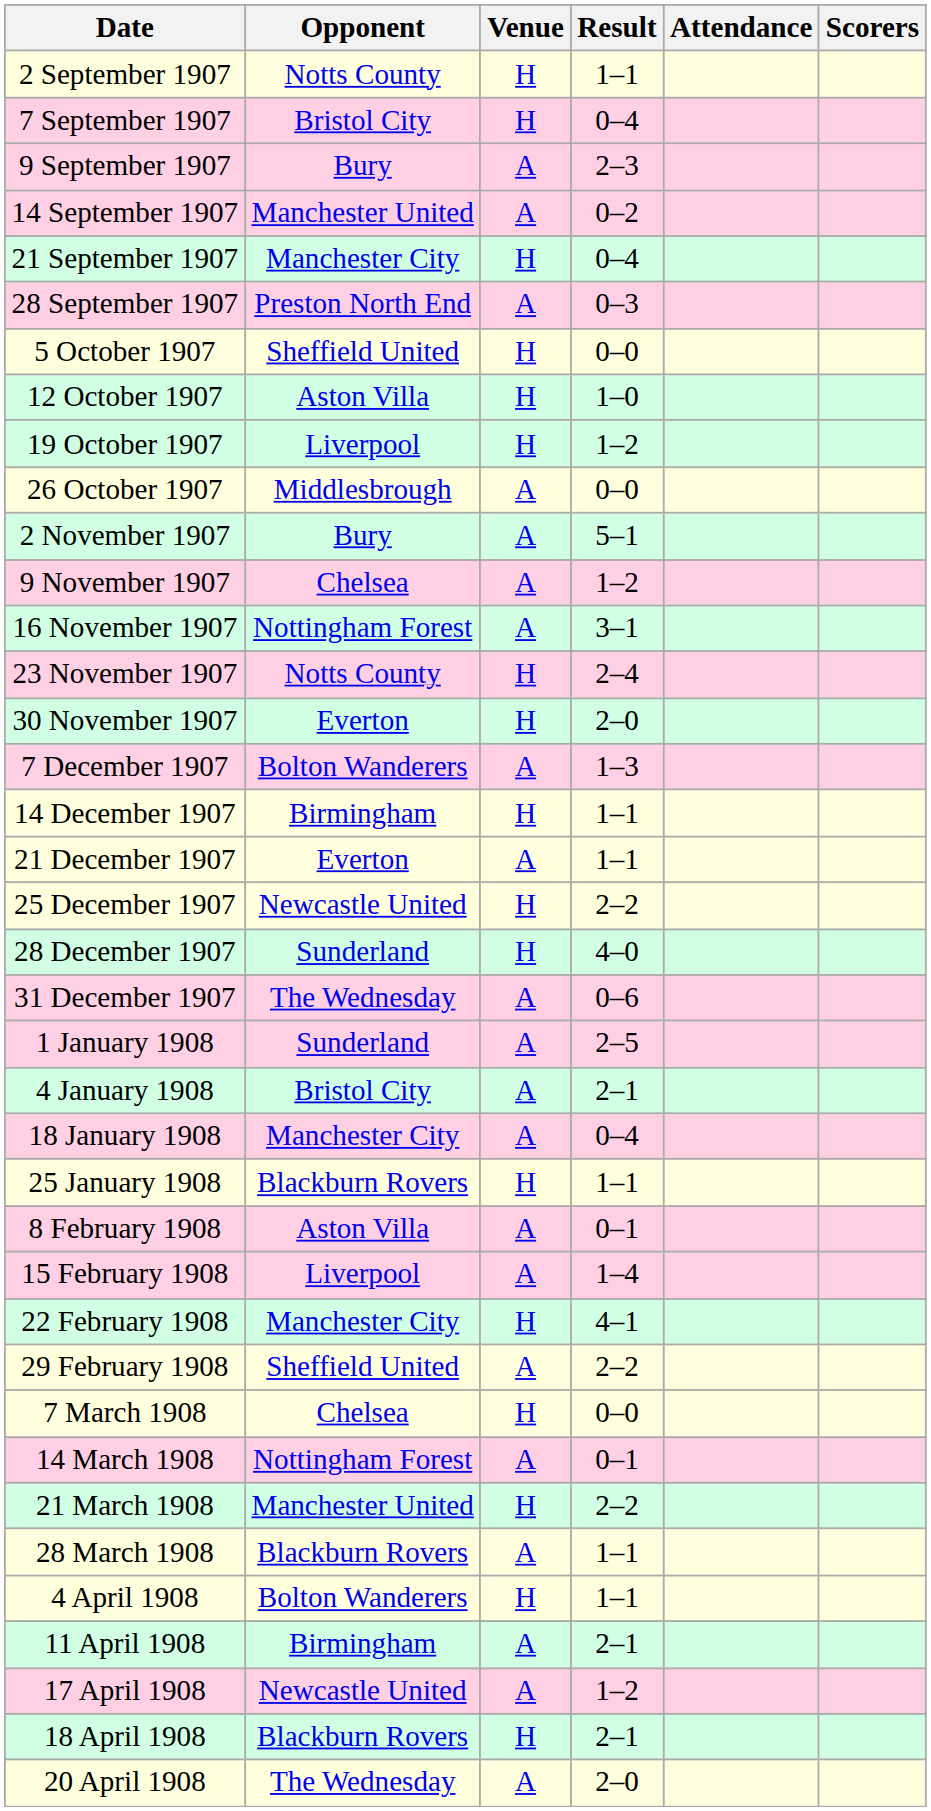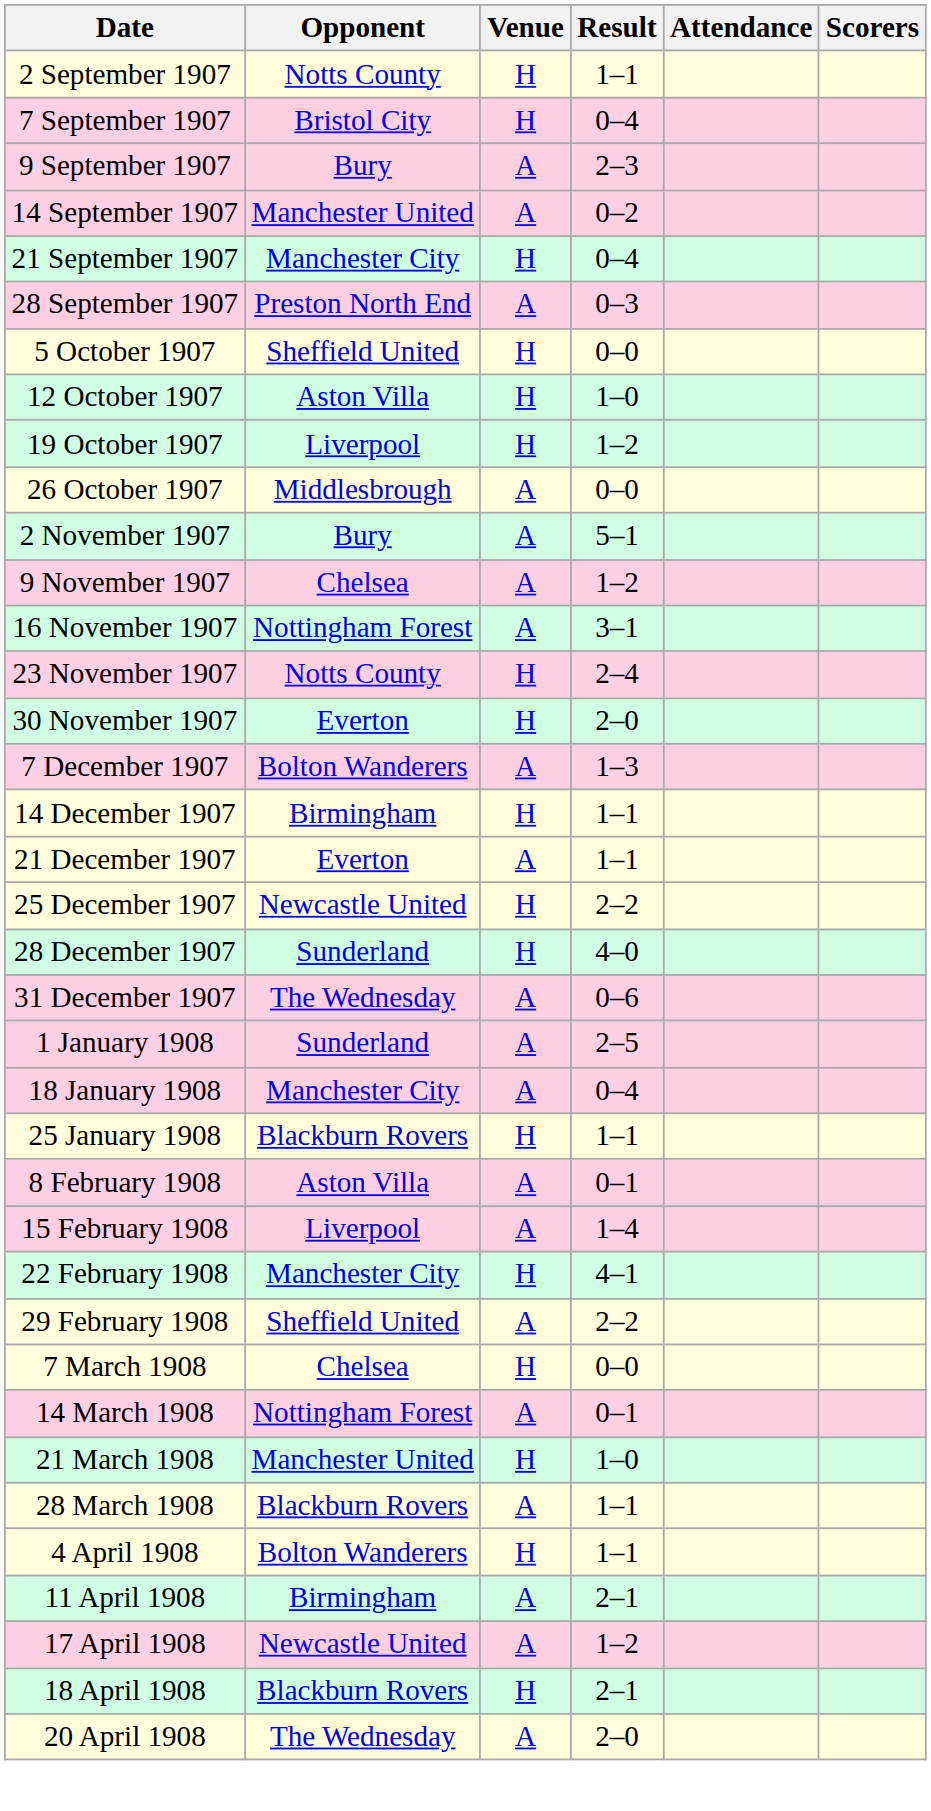 <table class="wikitable sortable" style="text-align:center;">
 <tr>
 <th>Date</th>
 <th>Opponent</th>
 <th>Venue</th>
 <th>Result</th>
 <th>Attendance</th>
 <th>Scorers</th>
 </tr>
 <tr style="background:#ffffdd;">
 <td>2 September 1907</td>
 <td><a href='#'>Notts County</a></td>
 <td><a href='#'>H</a></td>
 <td>1–1</td>
 <td></td>
 <td></td>
 </tr>
 <tr style="background:#ffd0e3;">
 <td>7 September 1907</td>
 <td><a href='#'>Bristol City</a></td>
 <td><a href='#'>H</a></td>
 <td>0–4</td>
 <td></td>
 <td></td>
 </tr>
 <tr style="background:#ffd0e3;">
 <td>9 September 1907</td>
 <td><a href='#'>Bury</a></td>
 <td><a href='#'>A</a></td>
 <td>2–3</td>
 <td></td>
 <td></td>
 </tr>
 <tr style="background:#ffd0e3;">
 <td>14 September 1907</td>
 <td><a href='#'>Manchester United</a></td>
 <td><a href='#'>A</a></td>
 <td>0–2</td>
 <td></td>
 <td></td>
 </tr>
 <tr style="background:#d0ffe3;">
 <td>21 September 1907</td>
 <td><a href='#'>Manchester City</a></td>
 <td><a href='#'>H</a></td>
 <td>0–4</td>
 <td></td>
 <td></td>
 </tr>
 <tr style="background:#ffd0e3;">
 <td>28 September 1907</td>
 <td><a href='#'>Preston North End</a></td>
 <td><a href='#'>A</a></td>
 <td>0–3</td>
 <td></td>
 <td></td>
 </tr>
 <tr style="background:#ffffdd;">
 <td>5 October 1907</td>
 <td><a href='#'>Sheffield United</a></td>
 <td><a href='#'>H</a></td>
 <td>0–0</td>
 <td></td>
 <td></td>
 </tr>
 <tr style="background:#d0ffe3;">
 <td>12 October 1907</td>
 <td><a href='#'>Aston Villa</a></td>
 <td><a href='#'>H</a></td>
 <td>1–0</td>
 <td></td>
 <td></td>
 </tr>
 <tr style="background:#d0ffe3;">
 <td>19 October 1907</td>
 <td><a href='#'>Liverpool</a></td>
 <td><a href='#'>H</a></td>
 <td>1–2</td>
 <td></td>
 <td></td>
 </tr>
 <tr style="background:#ffffdd;">
 <td>26 October 1907</td>
 <td><a href='#'>Middlesbrough</a></td>
 <td><a href='#'>A</a></td>
 <td>0–0</td>
 <td></td>
 <td></td>
 </tr>
 <tr style="background:#d0ffe3;">
 <td>2 November 1907</td>
 <td><a href='#'>Bury</a></td>
 <td><a href='#'>A</a></td>
 <td>5–1</td>
 <td></td>
 <td></td>
 </tr>
 <tr style="background:#ffd0e3;">
 <td>9 November 1907</td>
 <td><a href='#'>Chelsea</a></td>
 <td><a href='#'>A</a></td>
 <td>1–2</td>
 <td></td>
 <td></td>
 </tr>
 <tr style="background:#d0ffe3;">
 <td>16 November 1907</td>
 <td><a href='#'>Nottingham Forest</a></td>
 <td><a href='#'>A</a></td>
 <td>3–1</td>
 <td></td>
 <td></td>
 </tr>
 <tr style="background:#ffd0e3;">
 <td>23 November 1907</td>
 <td><a href='#'>Notts County</a></td>
 <td><a href='#'>H</a></td>
 <td>2–4</td>
 <td></td>
 <td></td>
 </tr>
 <tr style="background:#d0ffe3;">
 <td>30 November 1907</td>
 <td><a href='#'>Everton</a></td>
 <td><a href='#'>H</a></td>
 <td>2–0</td>
 <td></td>
 <td></td>
 </tr>
 <tr style="background:#ffd0e3;">
 <td>7 December 1907</td>
 <td><a href='#'>Bolton Wanderers</a></td>
 <td><a href='#'>A</a></td>
 <td>1–3</td>
 <td></td>
 <td></td>
 </tr>
 <tr style="background:#ffffdd;">
 <td>14 December 1907</td>
 <td><a href='#'>Birmingham</a></td>
 <td><a href='#'>H</a></td>
 <td>1–1</td>
 <td></td>
 <td></td>
 </tr>
 <tr style="background:#ffffdd;">
 <td>21 December 1907</td>
 <td><a href='#'>Everton</a></td>
 <td><a href='#'>A</a></td>
 <td>1–1</td>
 <td></td>
 <td></td>
 </tr>
 <tr style="background:#ffffdd;">
 <td>25 December 1907</td>
 <td><a href='#'>Newcastle United</a></td>
 <td><a href='#'>H</a></td>
 <td>2–2</td>
 <td></td>
 <td></td>
 </tr>
 <tr style="background:#d0ffe3;">
 <td>28 December 1907</td>
 <td><a href='#'>Sunderland</a></td>
 <td><a href='#'>H</a></td>
 <td>4–0</td>
 <td></td>
 <td></td>
 </tr>
 <tr style="background:#ffd0e3;">
 <td>31 December 1907</td>
 <td><a href='#'>The Wednesday</a></td>
 <td><a href='#'>A</a></td>
 <td>0–6</td>
 <td></td>
 <td></td>
 </tr>
 <tr style="background:#ffd0e3;">
 <td>1 January 1908</td>
 <td><a href='#'>Sunderland</a></td>
 <td><a href='#'>A</a></td>
 <td>2–5</td>
 <td></td>
 <td></td>
 </tr>
-<tr style="background:#d0ffe3;">
-<td>4 January 1908</td>
-<td><a href='#'>Bristol City</a></td>
-<td><a href='#'>A</a></td>
-<td>2–1</td>
-<td></td>
-<td></td>
-</tr>
 <tr style="background:#ffd0e3;">
 <td>18 January 1908</td>
 <td><a href='#'>Manchester City</a></td>
 <td><a href='#'>A</a></td>
 <td>0–4</td>
 <td></td>
 <td></td>
 </tr>
 <tr style="background:#ffffdd;">
 <td>25 January 1908</td>
 <td><a href='#'>Blackburn Rovers</a></td>
 <td><a href='#'>H</a></td>
 <td>1–1</td>
 <td></td>
 <td></td>
 </tr>
 <tr style="background:#ffd0e3;">
 <td>8 February 1908</td>
 <td><a href='#'>Aston Villa</a></td>
 <td><a href='#'>A</a></td>
 <td>0–1</td>
 <td></td>
 <td></td>
 </tr>
 <tr style="background:#ffd0e3;">
 <td>15 February 1908</td>
 <td><a href='#'>Liverpool</a></td>
 <td><a href='#'>A</a></td>
 <td>1–4</td>
 <td></td>
 <td></td>
 </tr>
 <tr style="background:#d0ffe3;">
 <td>22 February 1908</td>
 <td><a href='#'>Manchester City</a></td>
 <td><a href='#'>H</a></td>
 <td>4–1</td>
 <td></td>
 <td></td>
 </tr>
 <tr style="background:#ffffdd;">
 <td>29 February 1908</td>
 <td><a href='#'>Sheffield United</a></td>
 <td><a href='#'>A</a></td>
 <td>2–2</td>
 <td></td>
 <td></td>
 </tr>
 <tr style="background:#ffffdd;">
 <td>7 March 1908</td>
 <td><a href='#'>Chelsea</a></td>
 <td><a href='#'>H</a></td>
 <td>0–0</td>
 <td></td>
 <td></td>
 </tr>
 <tr style="background:#ffd0e3;">
 <td>14 March 1908</td>
 <td><a href='#'>Nottingham Forest</a></td>
 <td><a href='#'>A</a></td>
 <td>0–1</td>
 <td></td>
 <td></td>
 </tr>
 <tr style="background:#d0ffe3;">
 <td>21 March 1908</td>
 <td><a href='#'>Manchester United</a></td>
 <td><a href='#'>H</a></td>
-<td>2–2</td>
+<td>1–0</td>
 <td></td>
 <td></td>
 </tr>
 <tr style="background:#ffffdd;">
 <td>28 March 1908</td>
 <td><a href='#'>Blackburn Rovers</a></td>
 <td><a href='#'>A</a></td>
 <td>1–1</td>
 <td></td>
 <td></td>
 </tr>
 <tr style="background:#ffffdd;">
 <td>4 April 1908</td>
 <td><a href='#'>Bolton Wanderers</a></td>
 <td><a href='#'>H</a></td>
 <td>1–1</td>
 <td></td>
 <td></td>
 </tr>
 <tr style="background:#d0ffe3;">
 <td>11 April 1908</td>
 <td><a href='#'>Birmingham</a></td>
 <td><a href='#'>A</a></td>
 <td>2–1</td>
 <td></td>
 <td></td>
 </tr>
 <tr style="background:#ffd0e3;">
 <td>17 April 1908</td>
 <td><a href='#'>Newcastle United</a></td>
 <td><a href='#'>A</a></td>
 <td>1–2</td>
 <td></td>
 <td></td>
 </tr>
 <tr style="background:#d0ffe3;">
 <td>18 April 1908</td>
 <td><a href='#'>Blackburn Rovers</a></td>
 <td><a href='#'>H</a></td>
 <td>2–1</td>
 <td></td>
 <td></td>
 </tr>
 <tr style="background:#ffffdd;">
 <td>20 April 1908</td>
 <td><a href='#'>The Wednesday</a></td>
 <td><a href='#'>A</a></td>
 <td>2–0</td>
 <td></td>
 <td></td>
 </tr>
 </table>
